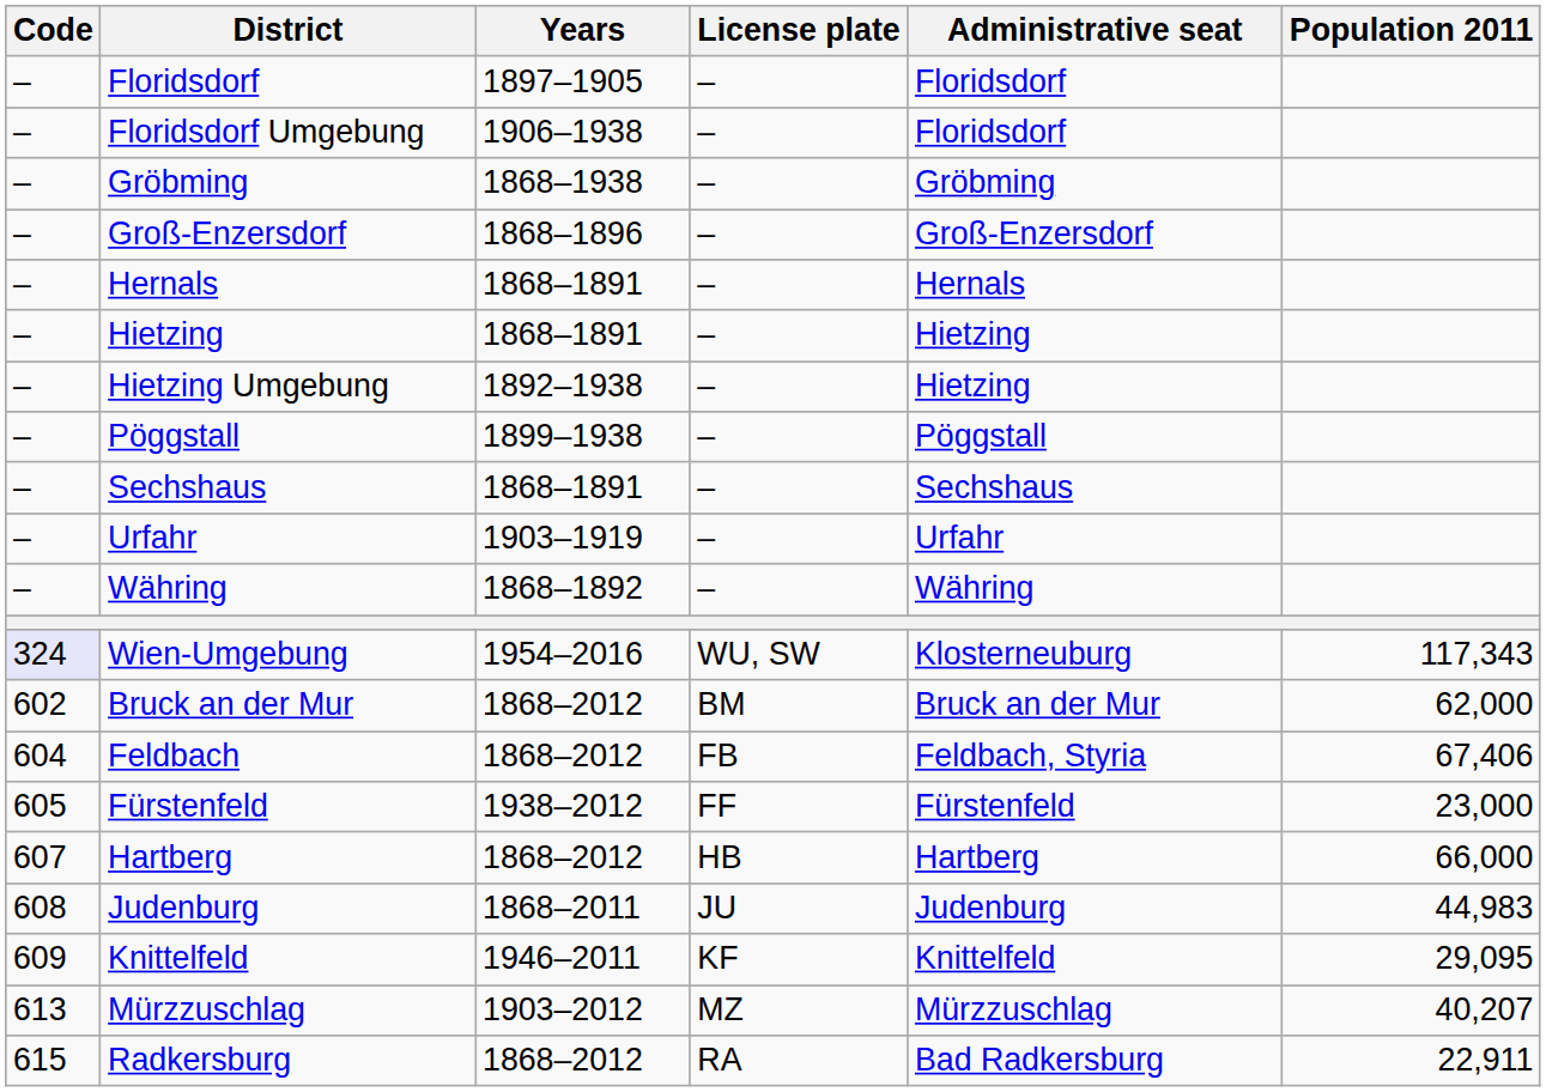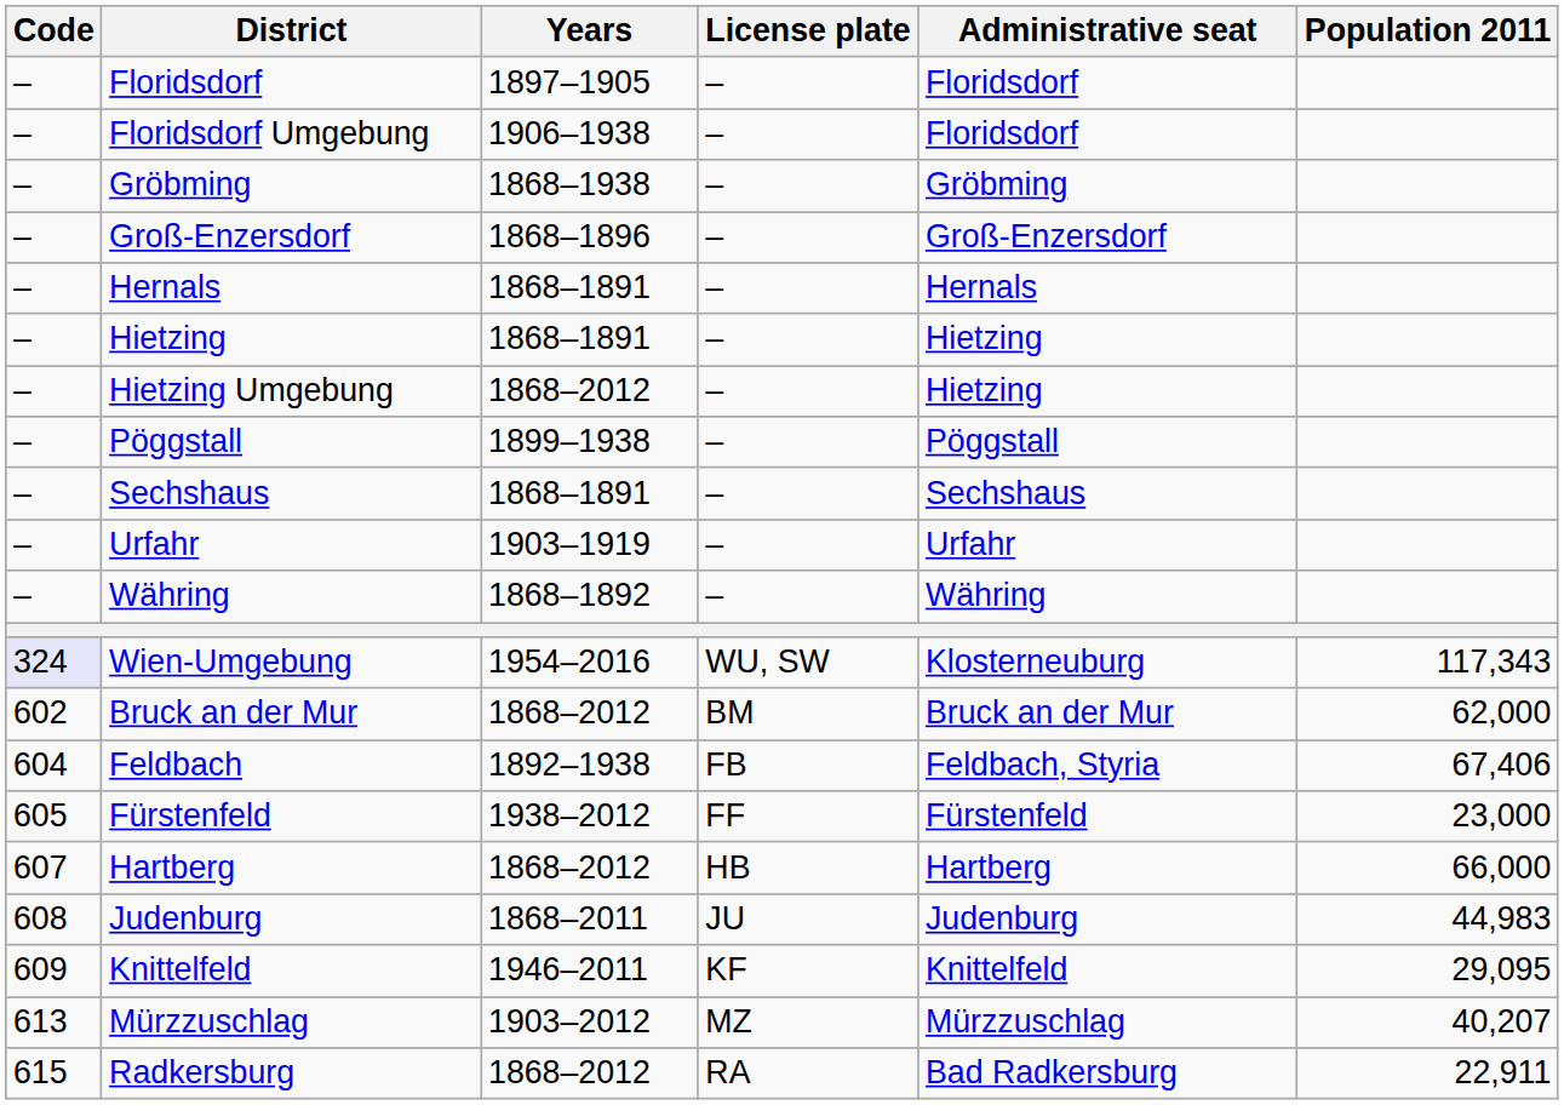 <table class="wikitable sortable">
 <tr>
 <th scope="col">Code</th>
 <th scope="col" width="180px">District</th>
 <th scope="col" width="100px">Years</th>
 <th scope="col">License plate</th>
 <th scope="col" width="180px">Administrative seat</th>
 <th scope="col" style=text-align:right>Population 2011</th>
 </tr>
 <tr>
 <td>–</td>
 <td><a href='#'>Floridsdorf</a></td>
 <td>1897–1905</td>
 <td>–</td>
 <td><a href='#'>Floridsdorf</a></td>
 <td></td>
 </tr>
 <tr>
 <td>–</td>
 <td><a href='#'>Floridsdorf</a> Umgebung</td>
 <td>1906–1938</td>
 <td>–</td>
 <td><a href='#'>Floridsdorf</a></td>
 <td></td>
 </tr>
 <tr>
 <td>–</td>
 <td><a href='#'>Gröbming</a></td>
 <td>1868–1938</td>
 <td>–</td>
 <td><a href='#'>Gröbming</a></td>
 <td></td>
 </tr>
 <tr>
 <td>–</td>
 <td><a href='#'>Groß-Enzersdorf</a></td>
 <td>1868–1896</td>
 <td>–</td>
 <td><a href='#'>Groß-Enzersdorf</a></td>
 <td></td>
 </tr>
 <tr>
 <td>–</td>
 <td><a href='#'>Hernals</a></td>
 <td>1868–1891</td>
 <td>–</td>
 <td><a href='#'>Hernals</a></td>
 <td></td>
 </tr>
 <tr>
 <td>–</td>
 <td><a href='#'>Hietzing</a></td>
 <td>1868–1891</td>
 <td>–</td>
 <td><a href='#'>Hietzing</a></td>
 <td></td>
 </tr>
 <tr>
 <td>–</td>
 <td><a href='#'>Hietzing</a> Umgebung</td>
-<td>1892–1938</td>
+<td>1868–2012</td>
 <td>–</td>
 <td><a href='#'>Hietzing</a></td>
 <td></td>
 </tr>
 <tr>
 <td>–</td>
 <td><a href='#'>Pöggstall</a></td>
 <td>1899–1938</td>
 <td>–</td>
 <td><a href='#'>Pöggstall</a></td>
 <td></td>
 </tr>
 <tr>
 <td>–</td>
 <td><a href='#'>Sechshaus</a></td>
 <td>1868–1891</td>
 <td>–</td>
 <td><a href='#'>Sechshaus</a></td>
 <td></td>
 </tr>
 <tr>
 <td>–</td>
 <td><a href='#'>Urfahr</a></td>
 <td>1903–1919</td>
 <td>–</td>
 <td><a href='#'>Urfahr</a></td>
 <td></td>
 </tr>
 <tr>
 <td>–</td>
 <td><a href='#'>Währing</a></td>
 <td>1868–1892</td>
 <td>–</td>
 <td><a href='#'>Währing</a></td>
 <td></td>
 </tr>
 <tr>
 <th colspan=6></th>
 </tr>
 <tr>
 <td style="background: lavender;">324</td>
 <td><a href='#'>Wien-Umgebung</a></td>
 <td>1954–2016</td>
 <td>WU, SW</td>
 <td><a href='#'>Klosterneuburg</a></td>
 <td style=text-align:right>117,343</td>
 </tr>
 <tr>
 <td>602</td>
 <td><a href='#'>Bruck an der Mur</a></td>
 <td>1868–2012</td>
 <td>BM</td>
 <td><a href='#'>Bruck an der Mur</a></td>
 <td style=text-align:right>62,000</td>
 </tr>
 <tr>
 <td>604</td>
 <td><a href='#'>Feldbach</a></td>
-<td>1868–2012</td>
+<td>1892–1938</td>
 <td>FB</td>
 <td><a href='#'>Feldbach, Styria</a></td>
 <td style=text-align:right>67,406</td>
 </tr>
 <tr>
 <td>605</td>
 <td><a href='#'>Fürstenfeld</a></td>
 <td>1938–2012</td>
 <td>FF</td>
 <td><a href='#'>Fürstenfeld</a></td>
 <td style=text-align:right>23,000</td>
 </tr>
 <tr>
 <td>607</td>
 <td><a href='#'>Hartberg</a></td>
 <td>1868–2012</td>
 <td>HB</td>
 <td><a href='#'>Hartberg</a></td>
 <td style=text-align:right>66,000</td>
 </tr>
 <tr>
 <td>608</td>
 <td><a href='#'>Judenburg</a></td>
 <td>1868–2011</td>
 <td>JU</td>
 <td><a href='#'>Judenburg</a></td>
 <td style=text-align:right>44,983</td>
 </tr>
 <tr>
 <td>609</td>
 <td><a href='#'>Knittelfeld</a></td>
 <td>1946–2011</td>
 <td>KF</td>
 <td><a href='#'>Knittelfeld</a></td>
 <td style=text-align:right>29,095</td>
 </tr>
 <tr>
 <td>613</td>
 <td><a href='#'>Mürzzuschlag</a></td>
 <td>1903–2012</td>
 <td>MZ</td>
 <td><a href='#'>Mürzzuschlag</a></td>
 <td style=text-align:right>40,207</td>
 </tr>
 <tr>
 <td>615</td>
 <td><a href='#'>Radkersburg</a></td>
 <td>1868–2012</td>
 <td>RA</td>
 <td><a href='#'>Bad Radkersburg</a></td>
 <td style=text-align:right>22,911</td>
 </tr>
 </table>
